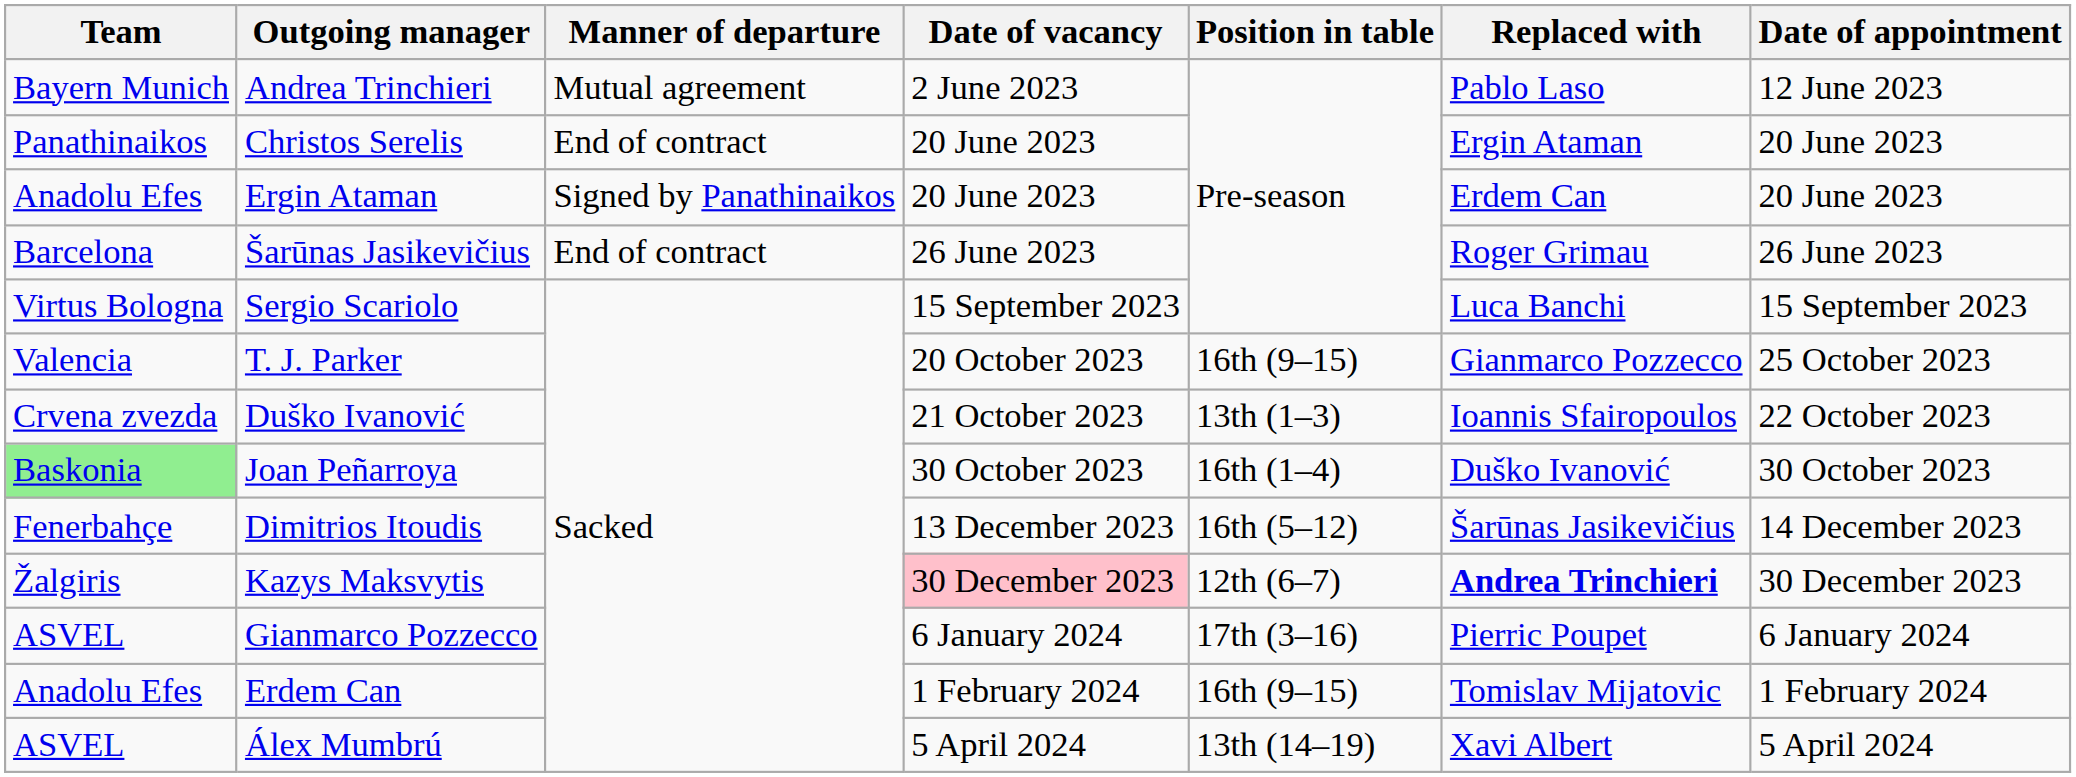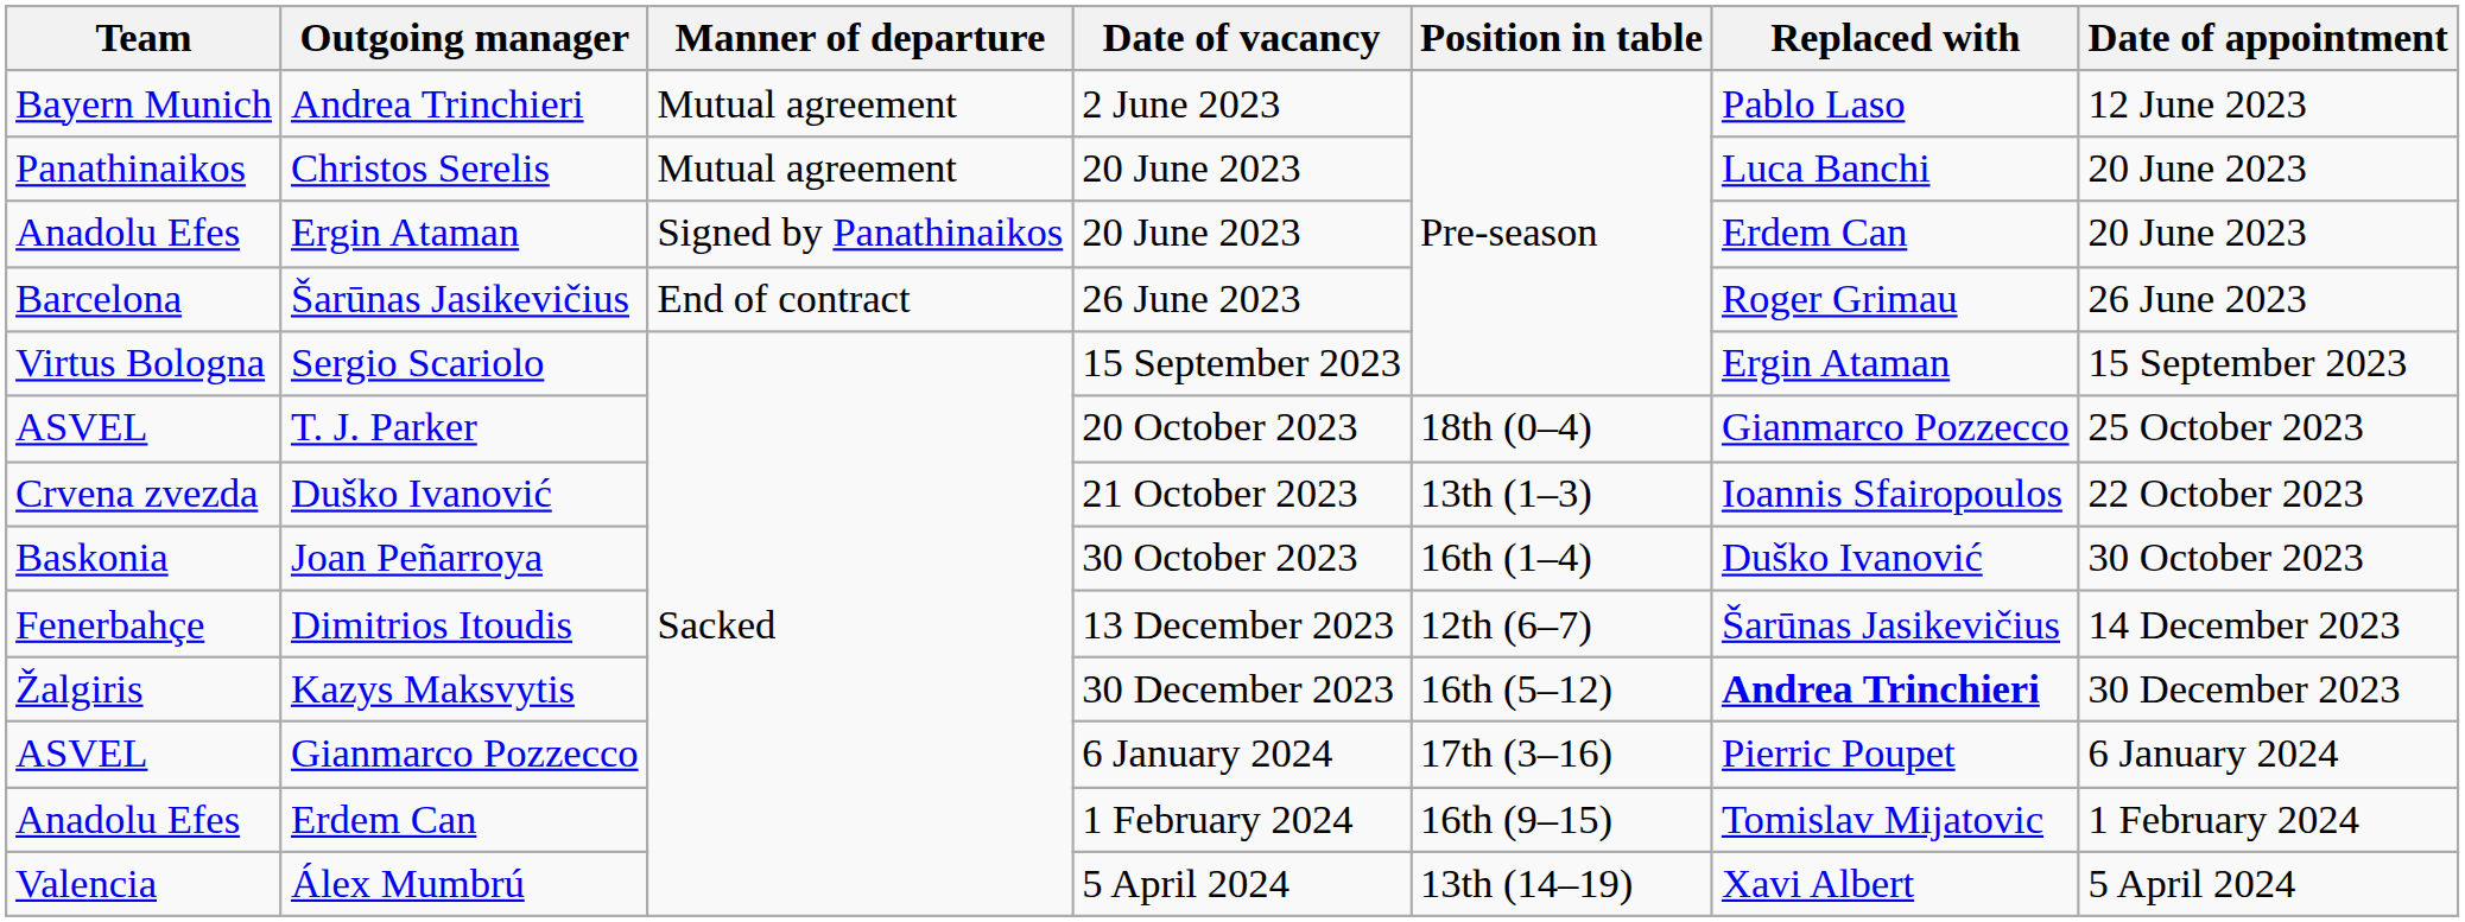 <table class="wikitable sortable">
 <tr>
 <th>Team</th>
 <th>Outgoing manager</th>
 <th>Manner of departure</th>
 <th>Date of vacancy</th>
 <th>Position in table</th>
 <th>Replaced with</th>
 <th>Date of appointment</th>
 </tr>
 <tr>
 <td> <a href='#'>Bayern Munich</a></td>
 <td> <a href='#'>Andrea Trinchieri</a></td>
 <td>Mutual agreement</td>
 <td>2 June 2023</td>
 <td rowspan="5">Pre-season</td>
 <td> <a href='#'>Pablo Laso</a></td>
 <td>12 June 2023</td>
 </tr>
 <tr>
 <td> <a href='#'>Panathinaikos</a></td>
 <td> <a href='#'>Christos Serelis</a></td>
-<td>End of contract</td>
+<td>Mutual agreement</td>
 <td>20 June 2023</td>
-<td> <a href='#'>Ergin Ataman</a></td>
+<td> <a href='#'>Luca Banchi</a></td>
 <td>20 June 2023</td>
 </tr>
 <tr>
 <td> <a href='#'>Anadolu Efes</a></td>
 <td> <a href='#'>Ergin Ataman</a></td>
 <td>Signed by <a href='#'>Panathinaikos</a></td>
 <td>20 June 2023</td>
 <td> <a href='#'>Erdem Can</a></td>
 <td>20 June 2023</td>
 </tr>
 <tr>
 <td> <a href='#'>Barcelona</a></td>
 <td> <a href='#'>Šarūnas Jasikevičius</a></td>
 <td>End of contract</td>
 <td>26 June 2023</td>
 <td> <a href='#'>Roger Grimau</a></td>
 <td>26 June 2023</td>
 </tr>
 <tr>
 <td> <a href='#'>Virtus Bologna</a></td>
 <td> <a href='#'>Sergio Scariolo</a></td>
 <td rowspan="9">Sacked</td>
 <td>15 September 2023</td>
-<td> <a href='#'>Luca Banchi</a></td>
+<td> <a href='#'>Ergin Ataman</a></td>
 <td>15 September 2023</td>
 </tr>
 <tr>
-<td> <a href='#'>Valencia</a></td>
+<td> <a href='#'>ASVEL</a></td>
 <td> <a href='#'>T. J. Parker</a></td>
 <td>20 October 2023</td>
-<td>16th (9–15)</td>
+<td>18th (0–4)</td>
 <td> <a href='#'>Gianmarco Pozzecco</a></td>
 <td>25 October 2023</td>
 </tr>
 <tr>
 <td> <a href='#'>Crvena zvezda</a></td>
 <td> <a href='#'>Duško Ivanović</a></td>
 <td>21 October 2023</td>
 <td>13th (1–3)</td>
 <td> <a href='#'>Ioannis Sfairopoulos</a></td>
 <td>22 October 2023</td>
 </tr>
 <tr>
-<td style="background: lightgreen;"> <a href='#'>Baskonia</a></td>
+<td> <a href='#'>Baskonia</a></td>
 <td> <a href='#'>Joan Peñarroya</a></td>
 <td>30 October 2023</td>
 <td>16th (1–4)</td>
 <td> <a href='#'>Duško Ivanović</a></td>
 <td>30 October 2023</td>
 </tr>
 <tr>
 <td> <a href='#'>Fenerbahçe</a></td>
 <td> <a href='#'>Dimitrios Itoudis</a></td>
 <td>13 December 2023</td>
-<td>16th (5–12)</td>
+<td>12th (6–7)</td>
 <td> <a href='#'>Šarūnas Jasikevičius</a></td>
 <td>14 December 2023</td>
 </tr>
 <tr>
 <td> <a href='#'>Žalgiris</a></td>
 <td> <a href='#'>Kazys Maksvytis</a></td>
-<td style="background: pink;">30 December 2023</td>
-<td>12th (6–7)</td>
+<td>30 December 2023</td>
+<td>16th (5–12)</td>
 <td><strong> <a href='#'>Andrea Trinchieri</a></strong></td>
 <td>30 December 2023</td>
 </tr>
 <tr>
 <td> <a href='#'>ASVEL</a></td>
 <td> <a href='#'>Gianmarco Pozzecco</a></td>
 <td>6 January 2024</td>
 <td>17th (3–16)</td>
 <td> <a href='#'>Pierric Poupet</a></td>
 <td>6 January 2024</td>
 </tr>
 <tr>
 <td> <a href='#'>Anadolu Efes</a></td>
 <td> <a href='#'>Erdem Can</a></td>
 <td>1 February 2024</td>
 <td>16th (9–15)</td>
 <td> <a href='#'>Tomislav Mijatovic</a></td>
 <td>1 February 2024</td>
 </tr>
 <tr>
-<td> <a href='#'>ASVEL</a></td>
+<td> <a href='#'>Valencia</a></td>
 <td> <a href='#'>Álex Mumbrú</a></td>
 <td>5 April 2024</td>
 <td>13th (14–19)</td>
 <td> <a href='#'>Xavi Albert</a></td>
 <td>5 April 2024</td>
 </tr>
 </table>
